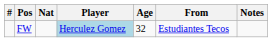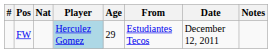 <table class="wikitable" style="width:65%; text-align:center; font-size:95%; text-align:left;">
 <tr>
 <th><strong>#</strong></th>
 <th><strong>Pos</strong></th>
 <th><strong>Nat</strong></th>
 <th><strong>Player</strong></th>
 <th><strong>Age</strong></th>
 <th><strong>From</strong></th>
+<th><strong>Date</strong></th>
 <th><strong>Notes</strong></th>
 </tr>
 <tr>
 <td></td>
 <td><a href='#'>FW</a></td>
 <td></td>
 <td style="background: lightblue;"><a href='#'>Herculez Gomez</a></td>
-<td>32</td>
+<td>29</td>
 <td><a href='#'>Estudiantes Tecos</a></td>
+<td>December 12, 2011</td>
 <td></td>
 </tr>
 </table>
